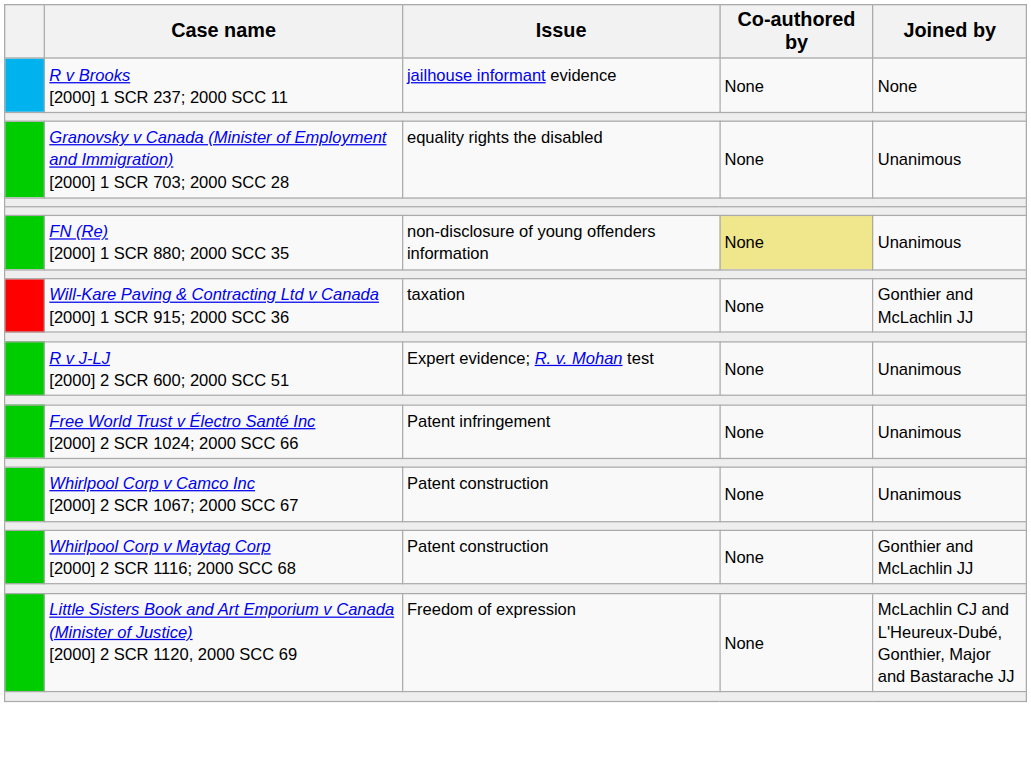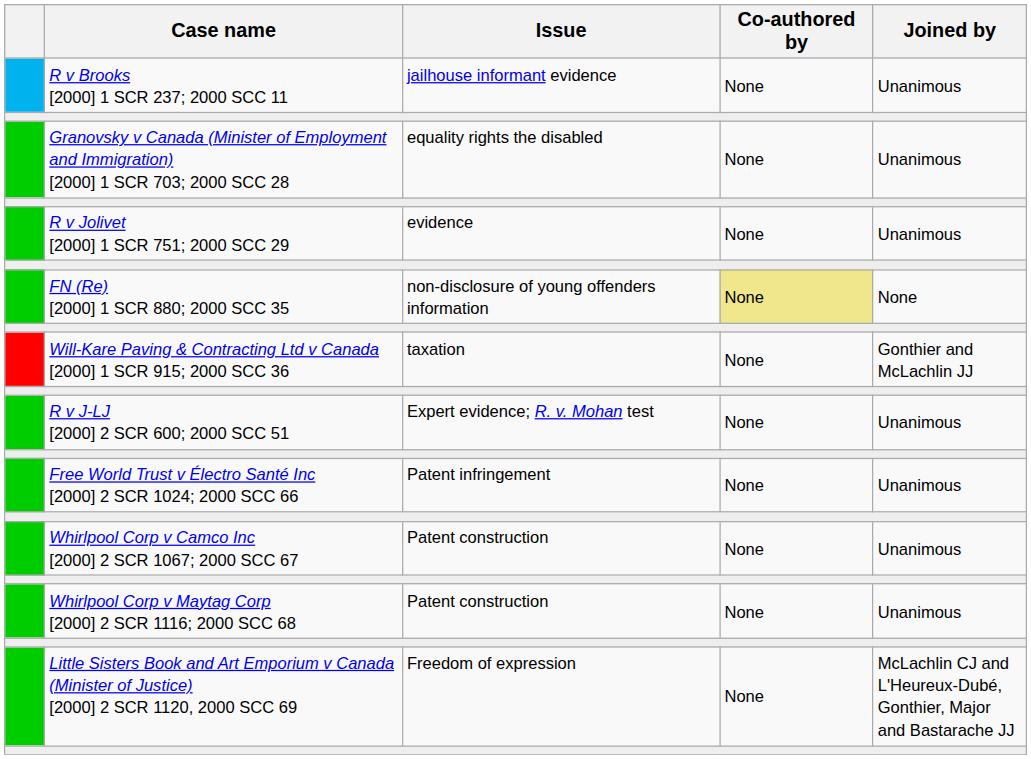 <table class="wikitable" width=825>
 <tr bgcolor="#CCCCCC">
 <th width=25px></th>
 <th width=35%>Case name</th>
 <th>Issue</th>
 <th width=15%>Co-authored by</th>
 <th width=15%>Joined by</th>
 </tr>
 <tr>
 <td bgcolor="00B2EE"></td>
 <td align=left valign=top><small><em><a href='#'>R v Brooks</a></em><br> [2000] 1 SCR 237; 2000 SCC 11 </small></td>
 <td valign=top><small><a href='#'>jailhouse informant</a> evidence</small></td>
 <td><small>None</small></td>
-<td><small> None</small></td>
+<td><small> Unanimous</small></td>
 </tr>
 <tr>
 <td bgcolor=#EEEEEE colspan=5 valign=top><small></small></td>
 </tr>
 <tr>
 <td bgcolor="00cd00"></td>
 <td align=left valign=top><small><em><a href='#'>Granovsky v Canada (Minister of Employment and Immigration)</a></em><br> [2000] 1 SCR 703; 2000 SCC 28 </small></td>
 <td valign=top><small>equality rights the disabled</small></td>
 <td><small> None</small></td>
 <td><small> Unanimous</small></td>
 </tr>
 <tr>
 <td bgcolor=#EEEEEE colspan=5 valign=top><small></small></td>
 </tr>
 <tr>
+<td bgcolor="00cd00"></td>
+<td align=left valign=top><small><em><a href='#'>R v Jolivet</a></em><br>  [2000] 1 SCR 751; 2000 SCC 29 </small></td>
+<td valign=top><small>evidence</small></td>
+<td><small> None</small></td>
+<td><small> Unanimous</small></td>
+</tr>
+<tr>
 <td bgcolor=#EEEEEE colspan=5 valign=top><small></small></td>
 </tr>
 <tr>
 <td bgcolor="00cd00"></td>
 <td align=left valign=top><small><em><a href='#'>FN (Re)</a></em><br>  [2000] 1 SCR 880; 2000 SCC 35  </small></td>
 <td valign=top><small>non-disclosure of young offenders information</small></td>
 <td style="background: khaki;"><small> None</small></td>
-<td><small> Unanimous</small></td>
+<td><small> None</small></td>
 </tr>
 <tr>
 <td bgcolor=#EEEEEE colspan=5 valign=top><small></small></td>
 </tr>
 <tr>
 <td bgcolor="red"></td>
 <td align=left valign=top><small><em><a href='#'>Will-Kare Paving & Contracting Ltd v Canada</a></em><br>  [2000] 1 SCR 915; 2000 SCC 36  </small></td>
 <td valign=top><small>taxation</small></td>
 <td><small> None</small></td>
 <td><small> Gonthier and McLachlin JJ</small></td>
 </tr>
 <tr>
 <td bgcolor=#EEEEEE colspan=5 valign=top><small></small></td>
 </tr>
 <tr>
 <td bgcolor="00cd00"></td>
 <td align=left valign=top><small><em><a href='#'>R v J-LJ</a></em><br> [2000] 2 SCR 600; 2000 SCC 51  </small></td>
 <td valign=top><small>Expert evidence; <em><a href='#'>R. v. Mohan</a></em> test</small></td>
 <td><small> None</small></td>
 <td><small> Unanimous</small></td>
 </tr>
 <tr>
 <td bgcolor=#EEEEEE colspan=5 valign=top><small></small></td>
 </tr>
 <tr>
 <td bgcolor="00cd00"></td>
 <td align=left valign=top><small><em><a href='#'>Free World Trust v Électro Santé Inc</a></em><br>  [2000] 2 SCR 1024; 2000 SCC 66  </small></td>
 <td valign=top><small>Patent infringement</small></td>
 <td><small>None</small></td>
 <td><small> Unanimous</small></td>
 </tr>
 <tr>
 <td bgcolor=#EEEEEE colspan=5 valign=top><small></small></td>
 </tr>
 <tr>
 <td bgcolor="00cd00"></td>
 <td align=left valign=top><small><em><a href='#'>Whirlpool Corp v Camco Inc</a></em><br>  [2000] 2 SCR 1067; 2000 SCC 67 </small></td>
 <td valign=top><small>Patent construction</small></td>
 <td><small> None</small></td>
 <td><small> Unanimous</small></td>
 </tr>
 <tr>
 <td bgcolor=#EEEEEE colspan=5 valign=top><small></small></td>
 </tr>
 <tr>
 <td bgcolor="00cd00"></td>
 <td align=left valign=top><small><em><a href='#'>Whirlpool Corp v Maytag Corp</a></em><br>  [2000] 2 SCR 1116; 2000 SCC 68  </small></td>
 <td valign=top><small>Patent construction</small></td>
 <td><small> None</small></td>
-<td><small> Gonthier and McLachlin JJ</small></td>
+<td><small> Unanimous</small></td>
 </tr>
 <tr>
 <td bgcolor=#EEEEEE colspan=5 valign=top><small></small></td>
 </tr>
 <tr>
 <td bgcolor="00cd00"></td>
 <td align=left valign=top><small><em><a href='#'>Little Sisters Book and Art Emporium v Canada (Minister of Justice)</a></em><br> [2000] 2 SCR 1120, 2000 SCC 69 </small></td>
 <td valign=top><small>Freedom of expression</small></td>
 <td><small> None</small></td>
 <td><small> McLachlin CJ and L'Heureux‑Dubé, Gonthier, Major and Bastarache JJ</small></td>
 </tr>
 <tr>
 <td bgcolor=#EEEEEE colspan=5 valign=top><small></small></td>
 </tr>
 </table>
